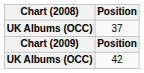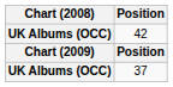 <table class="wikitable plainrowheaders" style="text-align:center">
 <tr>
 <th>Chart (2008)</th>
 <th>Position</th>
 </tr>
 <tr>
 <th scope="row">UK Albums (OCC)</th>
-<td>37</td>
+<td>42</td>
 </tr>
 <tr>
 <th>Chart (2009)</th>
 <th>Position</th>
 </tr>
 <tr>
 <th scope="row">UK Albums (OCC)</th>
-<td>42</td>
+<td>37</td>
 </tr>
 </table>
